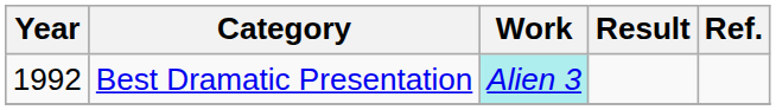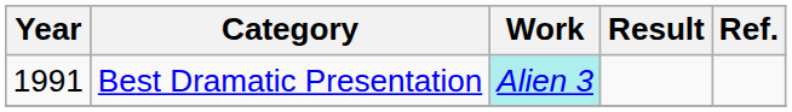 <table class="wikitable plainrowheaders">
 <tr>
 <th scope="col">Year</th>
 <th scope="col">Category</th>
 <th scope="col">Work</th>
 <th scope="col">Result</th>
 <th scope="col">Ref.</th>
 </tr>
 <tr>
-<td>1992</td>
+<td>1991</td>
 <td style="text-align:center"><a href='#'>Best Dramatic Presentation</a></td>
 <td style="background: paleturquoise;"><em><a href='#'>Alien 3</a></em></td>
 <td></td>
 <td></td>
 </tr>
 <tr>
 </tr>
 </table>
